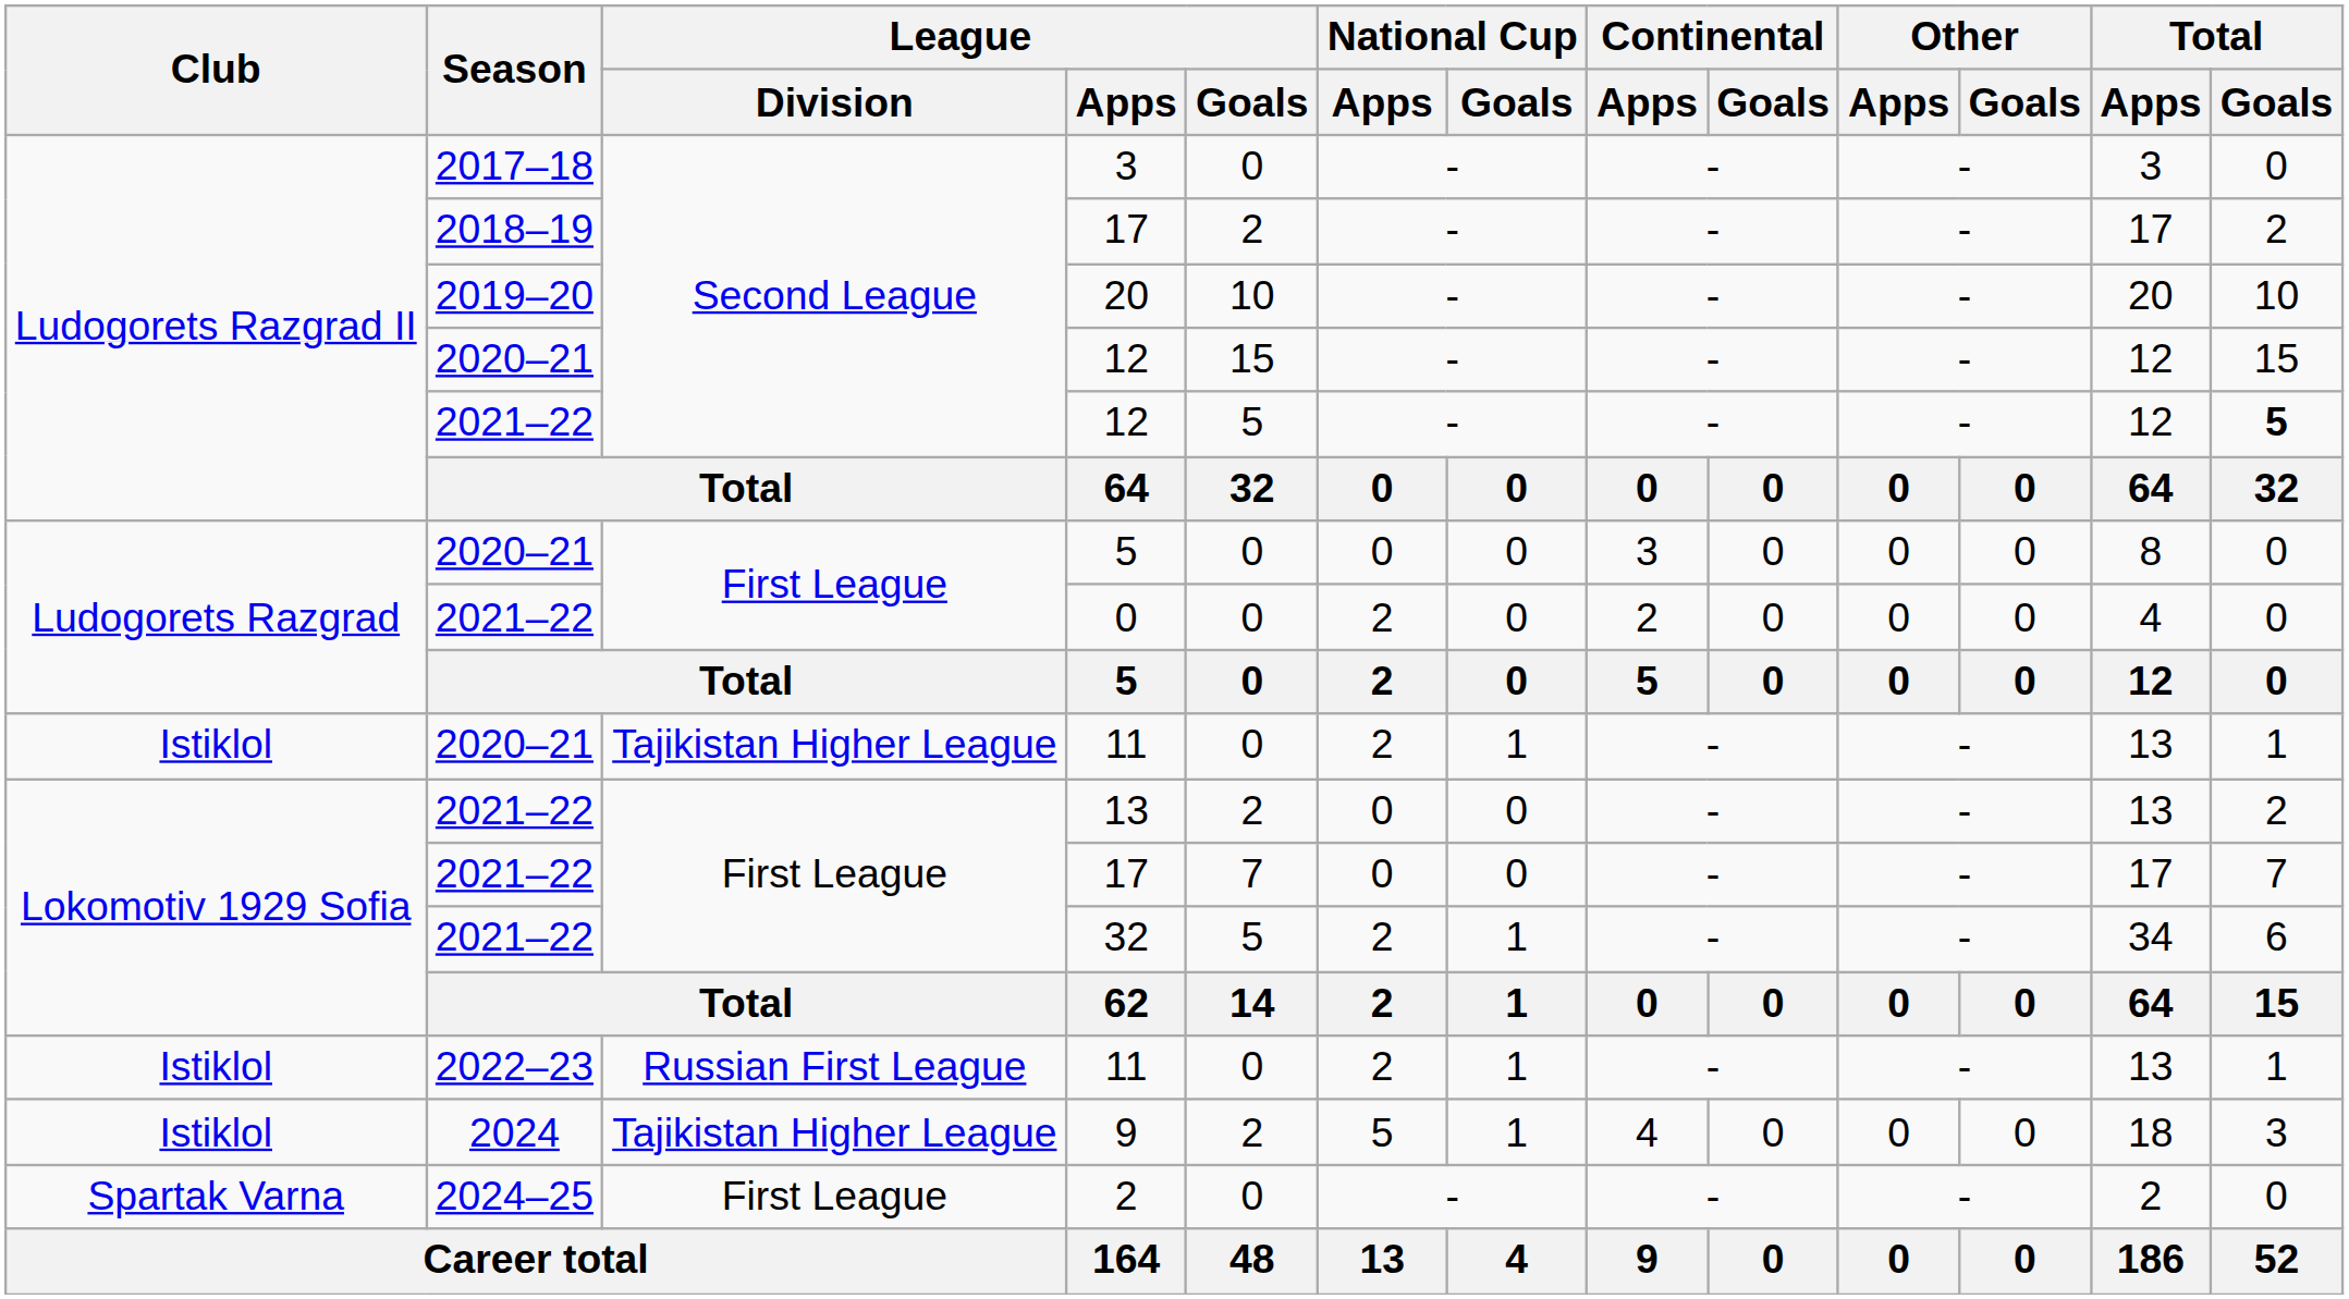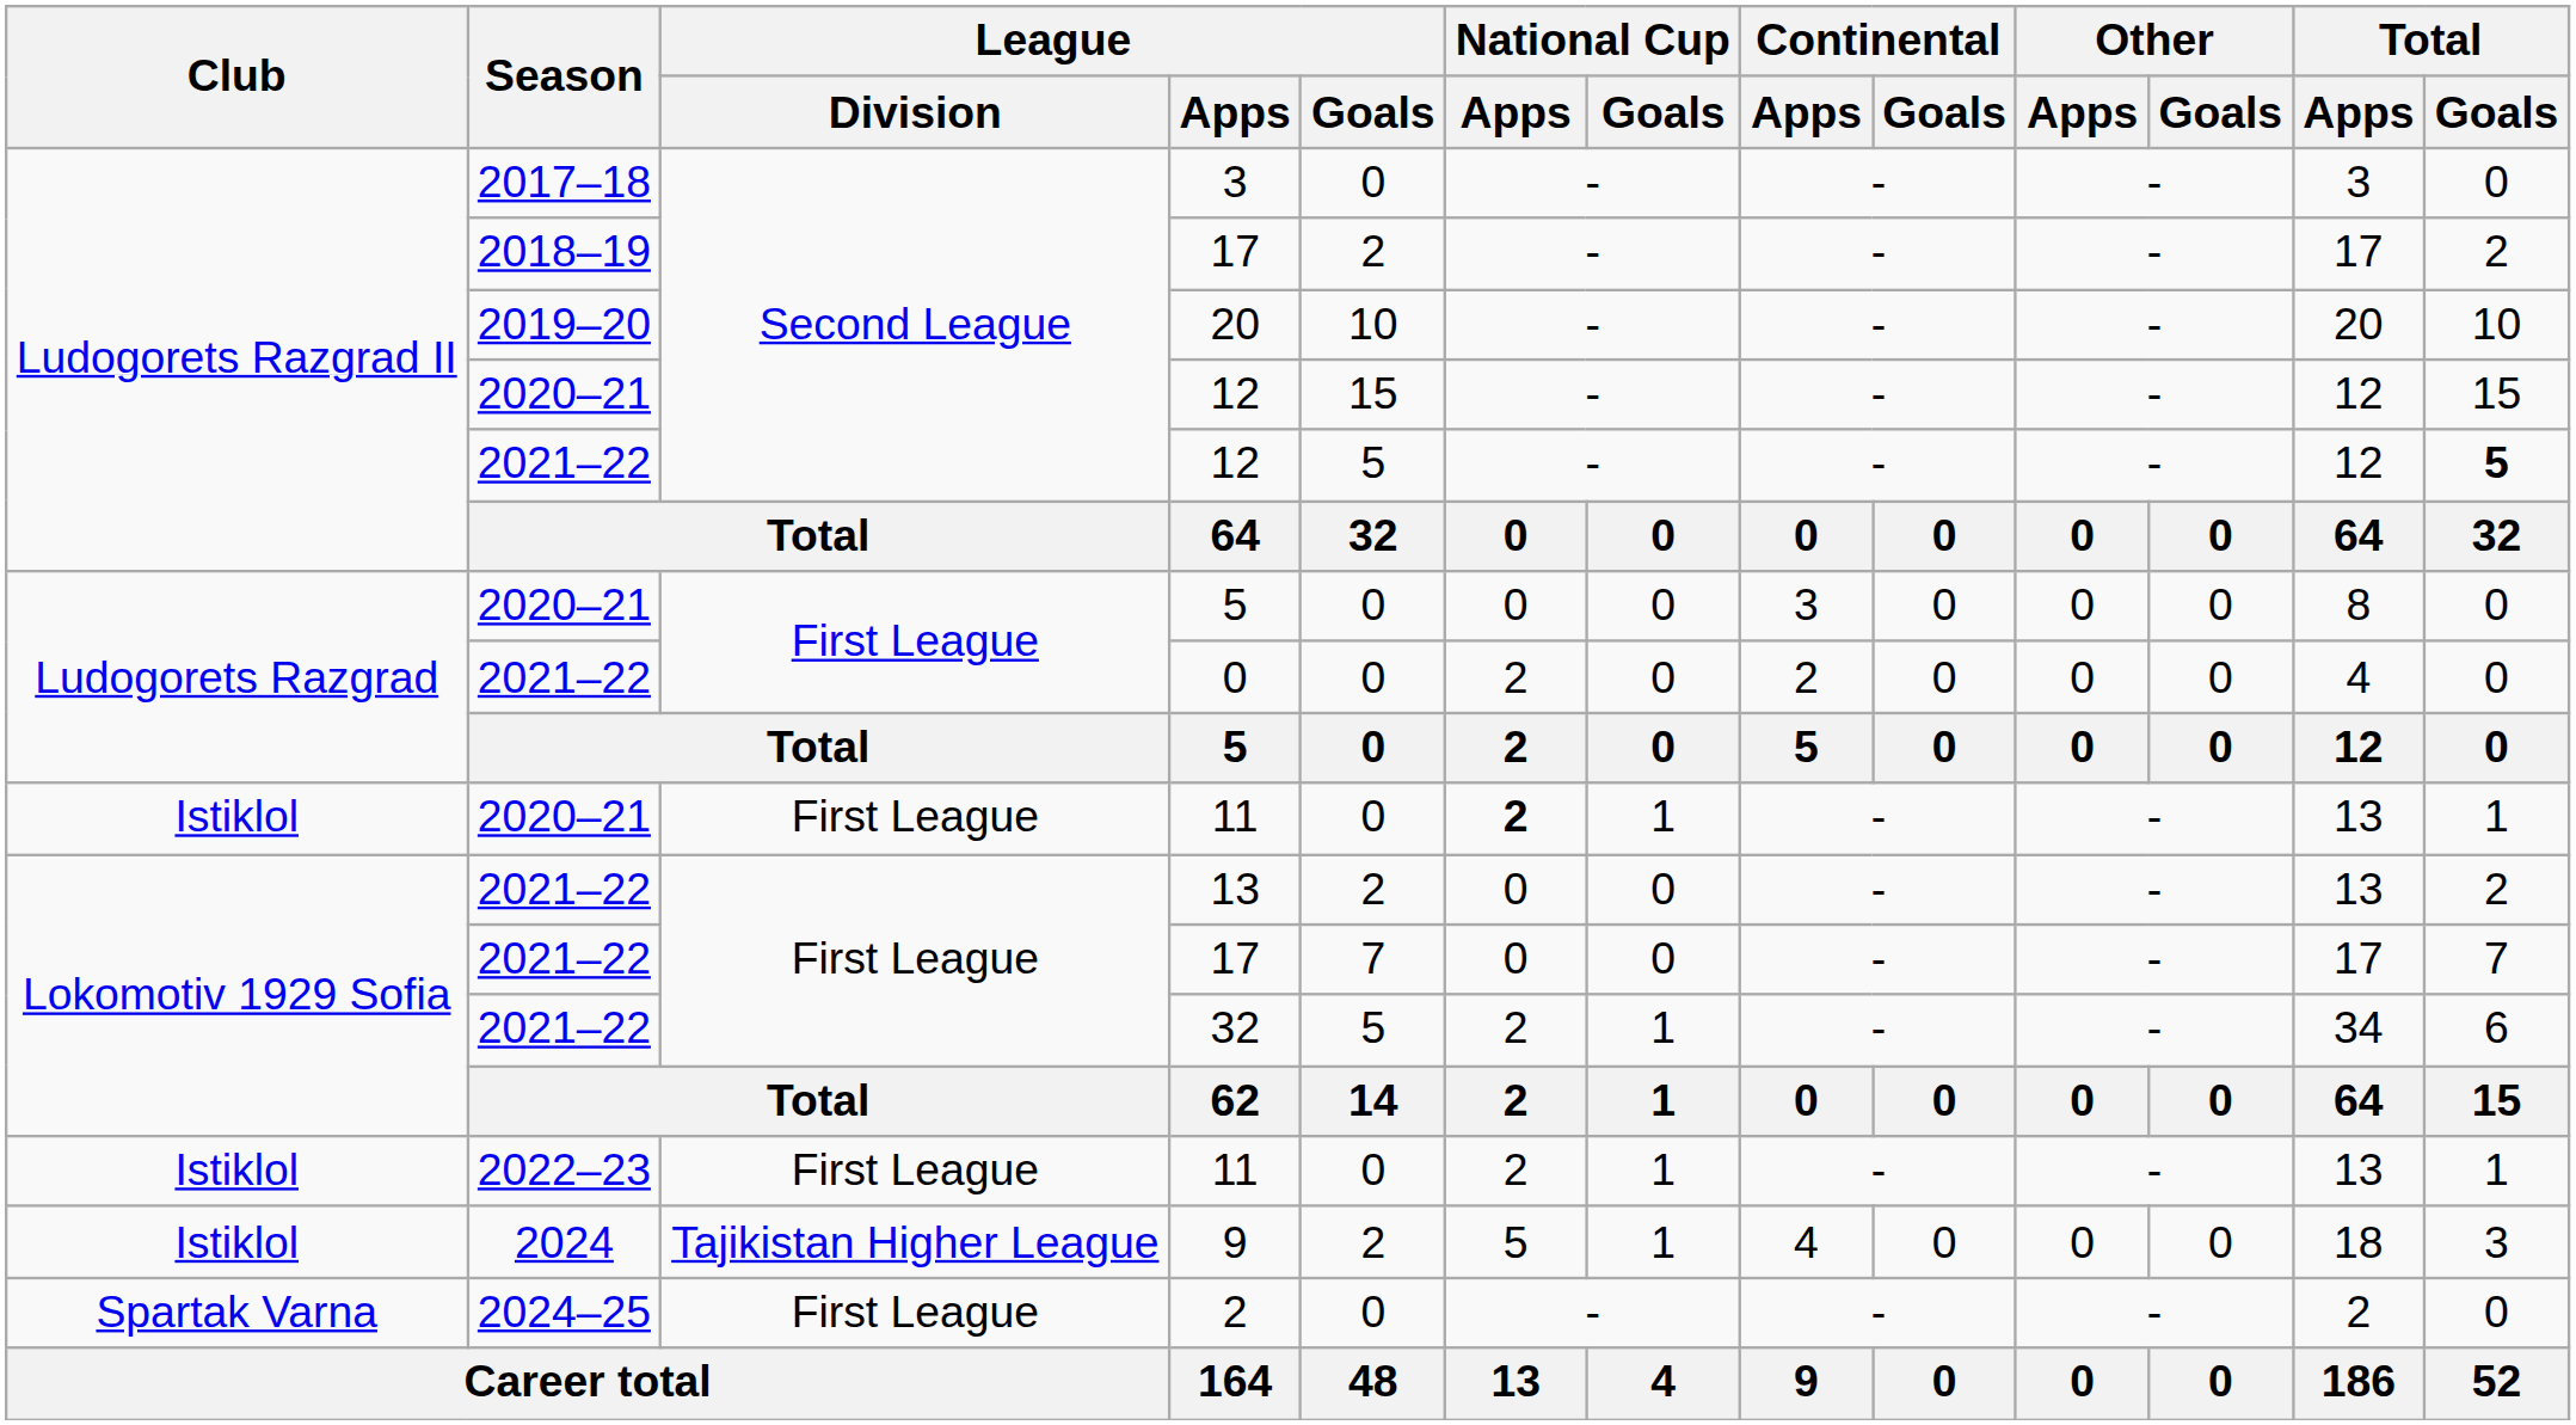 <table class="wikitable" style="text-align: center;">
 <tr>
 <th rowspan="2">Club</th>
 <th rowspan="2">Season</th>
 <th colspan="3">League</th>
 <th colspan="2">National Cup</th>
 <th colspan="2">Continental</th>
 <th colspan="2">Other</th>
 <th colspan="2">Total</th>
 </tr>
 <tr>
 <th>Division</th>
 <th>Apps</th>
 <th>Goals</th>
 <th>Apps</th>
 <th>Goals</th>
 <th>Apps</th>
 <th>Goals</th>
 <th>Apps</th>
 <th>Goals</th>
 <th>Apps</th>
 <th>Goals</th>
 </tr>
 <tr>
 <td rowspan="6" valign="center"><a href='#'>Ludogorets Razgrad II</a></td>
 <td><a href='#'>2017–18</a></td>
 <td rowspan="5" valign="center"><a href='#'>Second League</a></td>
 <td>3</td>
 <td>0</td>
 <td colspan="2">-</td>
 <td colspan="2">-</td>
 <td colspan="2">-</td>
 <td>3</td>
 <td>0</td>
 </tr>
 <tr>
 <td><a href='#'>2018–19</a></td>
 <td>17</td>
 <td>2</td>
 <td colspan="2">-</td>
 <td colspan="2">-</td>
 <td colspan="2">-</td>
 <td>17</td>
 <td>2</td>
 </tr>
 <tr>
 <td><a href='#'>2019–20</a></td>
 <td>20</td>
 <td>10</td>
 <td colspan="2">-</td>
 <td colspan="2">-</td>
 <td colspan="2">-</td>
 <td>20</td>
 <td>10</td>
 </tr>
 <tr>
 <td><a href='#'>2020–21</a></td>
 <td>12</td>
 <td>15</td>
 <td colspan="2">-</td>
 <td colspan="2">-</td>
 <td colspan="2">-</td>
 <td>12</td>
 <td>15</td>
 </tr>
 <tr>
 <td><a href='#'>2021–22</a></td>
 <td>12</td>
 <td>5</td>
 <td colspan="2">-</td>
 <td colspan="2">-</td>
 <td colspan="2">-</td>
 <td>12</td>
 <td><strong>5</strong></td>
 </tr>
 <tr>
 <th colspan="2">Total</th>
 <th>64</th>
 <th>32</th>
 <th>0</th>
 <th>0</th>
 <th>0</th>
 <th>0</th>
 <th>0</th>
 <th>0</th>
 <th>64</th>
 <th>32</th>
 </tr>
 <tr>
 <td rowspan="3" valign="center"><a href='#'>Ludogorets Razgrad</a></td>
 <td><a href='#'>2020–21</a></td>
 <td rowspan="2" valign="center"><a href='#'>First League</a></td>
 <td>5</td>
 <td>0</td>
 <td>0</td>
 <td>0</td>
 <td>3</td>
 <td>0</td>
 <td>0</td>
 <td>0</td>
 <td>8</td>
 <td>0</td>
 </tr>
 <tr>
 <td><a href='#'>2021–22</a></td>
 <td>0</td>
 <td>0</td>
 <td>2</td>
 <td>0</td>
 <td>2</td>
 <td>0</td>
 <td>0</td>
 <td>0</td>
 <td>4</td>
 <td>0</td>
 </tr>
 <tr>
 <th colspan="2">Total</th>
 <th>5</th>
 <th>0</th>
 <th>2</th>
 <th>0</th>
 <th>5</th>
 <th>0</th>
 <th>0</th>
 <th>0</th>
 <th>12</th>
 <th>0</th>
 </tr>
 <tr>
 <td rowspan="1" valign="center"><a href='#'>Istiklol</a></td>
 <td><a href='#'>2020–21</a></td>
-<td rowspan="1" valign="center"><a href='#'>Tajikistan Higher League</a></td>
+<td rowspan="1" valign="center">First League</td>
 <td>11</td>
 <td>0</td>
-<td>2</td>
+<td><strong>2</strong></td>
 <td>1</td>
 <td colspan="2">-</td>
 <td colspan="2">-</td>
 <td>13</td>
 <td>1</td>
 </tr>
 <tr>
 <td rowspan="4" valign="center"><a href='#'>Lokomotiv 1929 Sofia</a></td>
 <td><a href='#'>2021–22</a></td>
 <td rowspan="3" valign="center">First League</td>
 <td>13</td>
 <td>2</td>
 <td>0</td>
 <td>0</td>
 <td colspan="2">-</td>
 <td colspan="2">-</td>
 <td>13</td>
 <td>2</td>
 </tr>
 <tr>
 <td><a href='#'>2021–22</a></td>
 <td>17</td>
 <td>7</td>
 <td>0</td>
 <td>0</td>
 <td colspan="2">-</td>
 <td colspan="2">-</td>
 <td>17</td>
 <td>7</td>
 </tr>
 <tr>
 <td><a href='#'>2021–22</a></td>
 <td>32</td>
 <td>5</td>
 <td>2</td>
 <td>1</td>
 <td colspan="2">-</td>
 <td colspan="2">-</td>
 <td>34</td>
 <td>6</td>
 </tr>
 <tr>
 <th colspan="2">Total</th>
 <th>62</th>
 <th>14</th>
 <th>2</th>
 <th>1</th>
 <th>0</th>
 <th>0</th>
 <th>0</th>
 <th>0</th>
 <th>64</th>
 <th>15</th>
 </tr>
 <tr>
 <td rowspan="1" valign="center"><a href='#'>Istiklol</a></td>
 <td><a href='#'>2022–23</a></td>
-<td rowspan="1" valign="center"><a href='#'>Russian First League</a></td>
+<td>First League</td>
 <td>11</td>
 <td>0</td>
 <td>2</td>
 <td>1</td>
 <td colspan="2">-</td>
 <td colspan="2">-</td>
 <td>13</td>
 <td>1</td>
 </tr>
 <tr>
 <td rowspan="1" valign="center"><a href='#'>Istiklol</a></td>
 <td><a href='#'>2024</a></td>
 <td rowspan="1" valign="center"><a href='#'>Tajikistan Higher League</a></td>
 <td>9</td>
 <td>2</td>
 <td>5</td>
 <td>1</td>
 <td>4</td>
 <td>0</td>
 <td>0</td>
 <td>0</td>
 <td>18</td>
 <td>3</td>
 </tr>
 <tr>
 <td valign="center"><a href='#'>Spartak Varna</a></td>
 <td><a href='#'>2024–25</a></td>
 <td>First League</td>
 <td>2</td>
 <td>0</td>
 <td colspan="2">-</td>
 <td colspan="2">-</td>
 <td colspan="2">-</td>
 <td>2</td>
 <td>0</td>
 </tr>
 <tr>
 <th colspan="3">Career total</th>
 <th>164</th>
 <th>48</th>
 <th>13</th>
 <th>4</th>
 <th>9</th>
 <th>0</th>
 <th>0</th>
 <th>0</th>
 <th>186</th>
 <th>52</th>
 </tr>
 </table>
